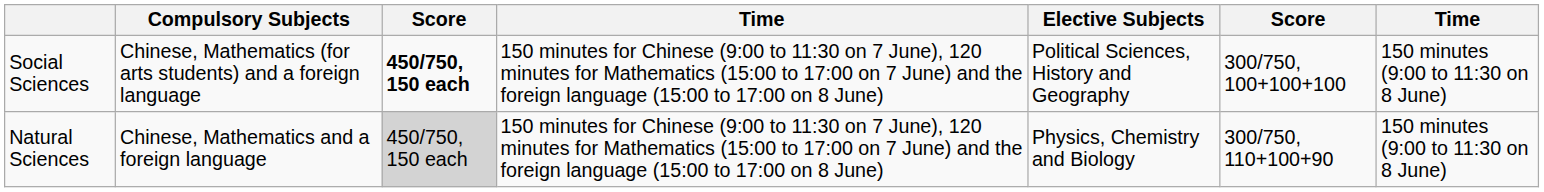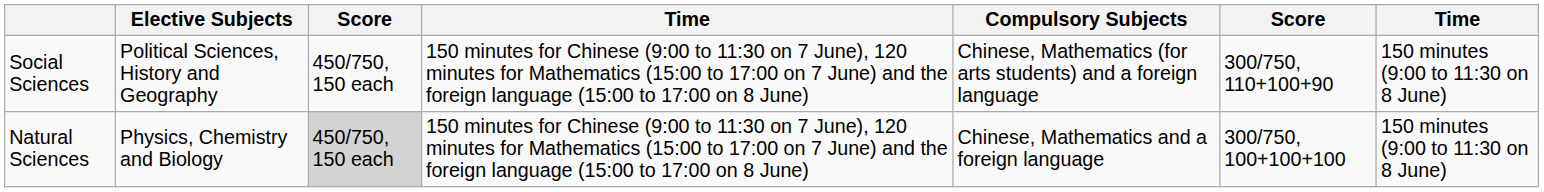 <table class="wikitable">
 <tr>
 <th></th>
-<th>Compulsory Subjects</th>
+<th>Elective Subjects</th>
 <th>Score</th>
 <th>Time</th>
-<th>Elective Subjects</th>
+<th>Compulsory Subjects</th>
 <th>Score</th>
 <th>Time</th>
 </tr>
 <tr>
 <td>Social Sciences</td>
+<td>Political Sciences, History and Geography</td>
+<td>450/750, 150 each</td>
+<td>150 minutes for Chinese (9:00 to 11:30 on 7 June), 120 minutes for Mathematics (15:00 to 17:00 on 7 June) and the foreign language (15:00 to 17:00 on 8 June)</td>
 <td>Chinese, Mathematics (for arts students) and a foreign language</td>
-<td><strong>450/750, 150 each</strong></td>
-<td>150 minutes for Chinese (9:00 to 11:30 on 7 June), 120 minutes for Mathematics (15:00 to 17:00 on 7 June) and the foreign language (15:00 to 17:00 on 8 June)</td>
-<td>Political Sciences, History and Geography</td>
-<td>300/750, 100+100+100</td>
+<td>300/750, 110+100+90</td>
 <td>150 minutes (9:00 to 11:30 on 8 June)</td>
 </tr>
 <tr>
 <td>Natural Sciences</td>
-<td>Chinese, Mathematics and a foreign language</td>
+<td>Physics, Chemistry and Biology</td>
 <td style="background: lightgrey;">450/750, 150 each</td>
 <td>150 minutes for Chinese (9:00 to 11:30 on 7 June), 120 minutes for Mathematics (15:00 to 17:00 on 7 June) and the foreign language (15:00 to 17:00 on 8 June)</td>
-<td>Physics, Chemistry and Biology</td>
-<td>300/750, 110+100+90</td>
+<td>Chinese, Mathematics and a foreign language</td>
+<td>300/750, 100+100+100</td>
 <td>150 minutes (9:00 to 11:30 on 8 June)</td>
 </tr>
 </table>
